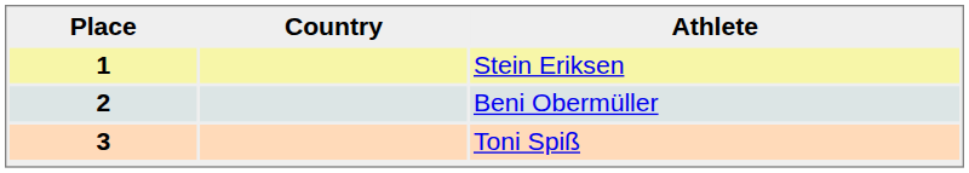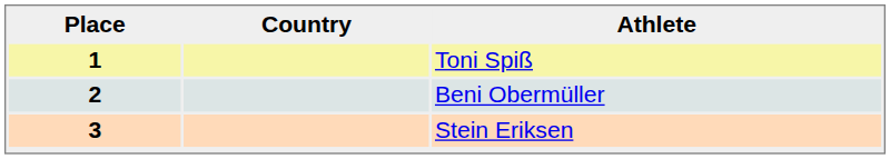 <table style="border-style:solid;border-width:1px;border-color:#808080;background-color:#EFEFEF" cellspacing="2" cellpadding="2" width="600">
 <tr bgcolor="#EFEFEF">
 <th>Place</th>
 <th>Country</th>
 <th>Athlete</th>
 </tr>
 <tr align="center" valign="top" bgcolor="#F7F6A8">
 <th>1</th>
 <td align=left></td>
-<td align="left"><a href='#'>Stein Eriksen</a></td>
+<td align="left"><a href='#'>Toni Spiß</a></td>
 </tr>
 <tr align="center" valign="top" bgcolor="#DCE5E5">
 <th>2</th>
 <td align=left></td>
 <td align="left"><a href='#'>Beni Obermüller</a></td>
 </tr>
 <tr align="center" valign="top" bgcolor="#FFDAB9">
 <th>3</th>
 <td align=left></td>
-<td align="left"><a href='#'>Toni Spiß</a></td>
+<td align="left"><a href='#'>Stein Eriksen</a></td>
 </tr>
 <tr align="center" valign="top" bgcolor="#FFFFFF">
 </tr>
 </table>
